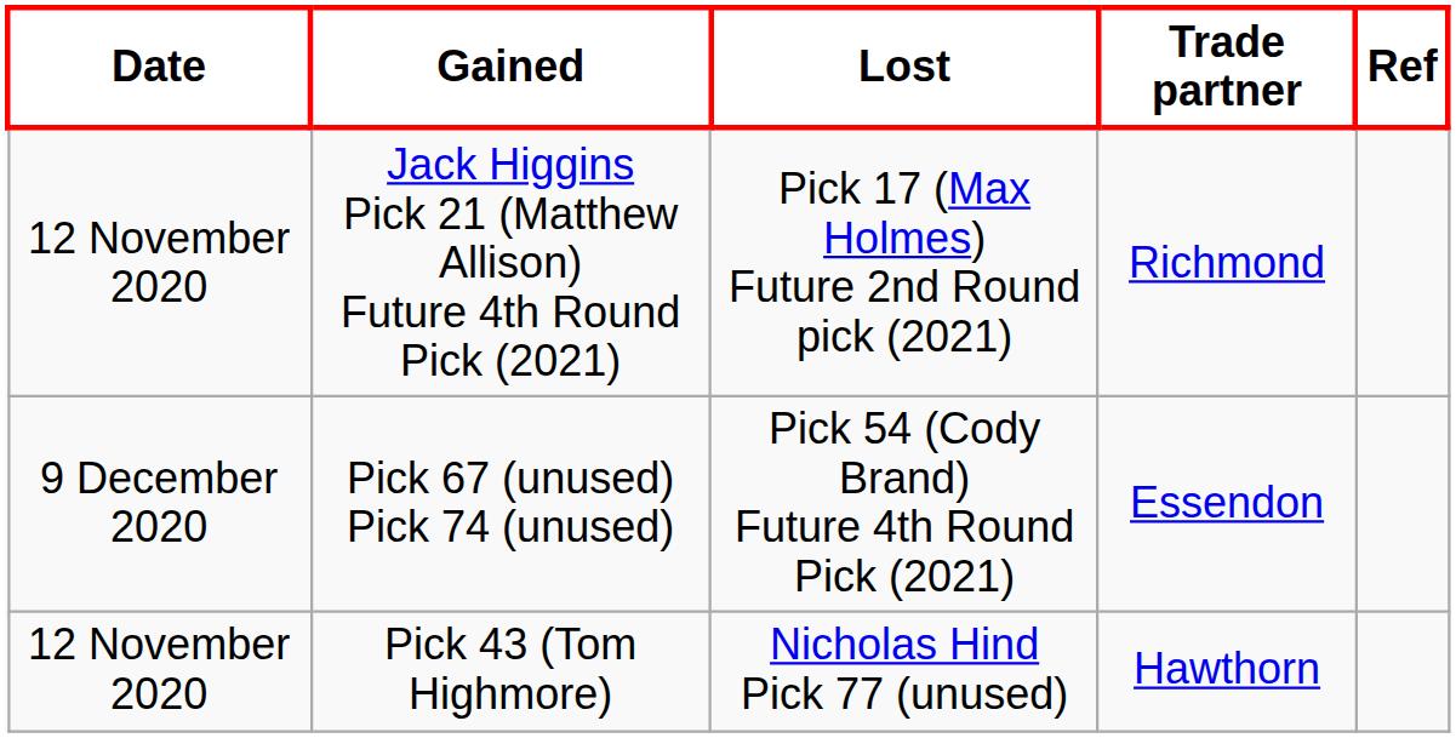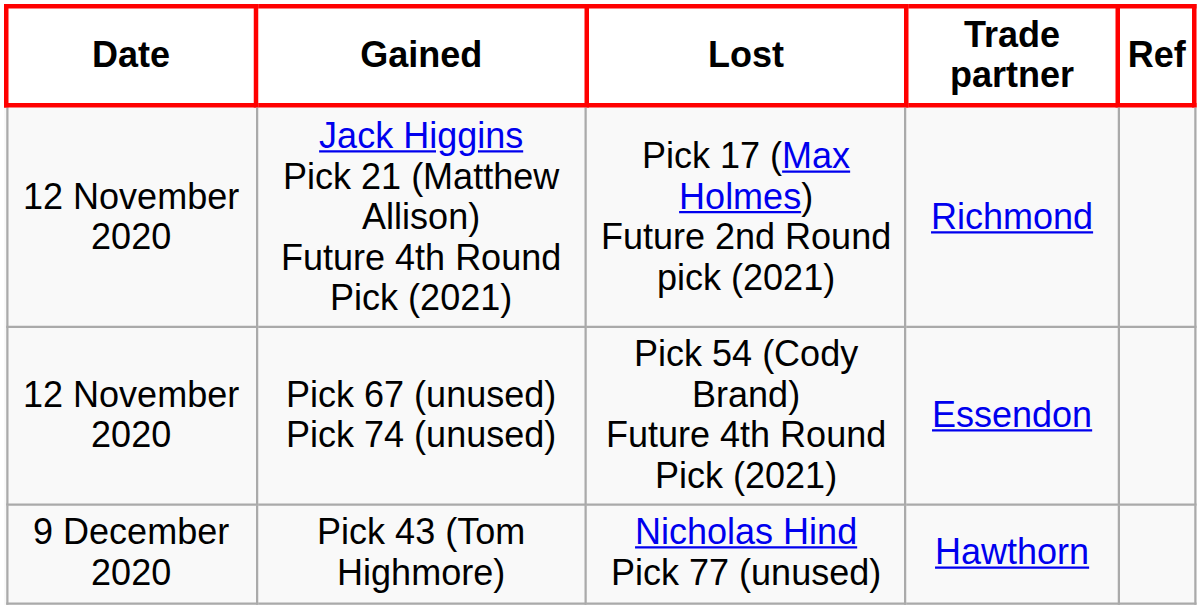 <table class="wikitable" style="text-align:center; font-size:100%; width:60%;">
 <tr>
 <th style="background:white; border: solid red 2px;">Date</th>
 <th style="background:white; border: solid red 2px;">Gained</th>
 <th style="background:white; border: solid red 2px;">Lost</th>
 <th style="background:white; border: solid red 2px;">Trade partner</th>
 <th style="background:white; border: solid red 2px;">Ref</th>
 </tr>
 <tr>
 <td>12 November 2020</td>
 <td><a href='#'>Jack Higgins</a><br>Pick 21 (Matthew Allison)<br>Future 4th Round Pick (2021)</td>
 <td>Pick 17 (<a href='#'>Max Holmes</a>)<br>Future 2nd Round pick (2021)</td>
 <td><a href='#'>Richmond</a></td>
 <td></td>
 </tr>
 <tr>
-<td>9 December 2020</td>
+<td>12 November 2020</td>
 <td>Pick 67 (unused)<br>Pick 74 (unused)</td>
 <td>Pick 54 (Cody Brand)<br>Future 4th Round Pick (2021)</td>
 <td><a href='#'>Essendon</a></td>
 <td></td>
 </tr>
 <tr>
-<td>12 November 2020</td>
+<td>9 December 2020</td>
 <td>Pick 43 (Tom Highmore)</td>
 <td><a href='#'>Nicholas Hind</a><br>Pick 77 (unused)</td>
 <td><a href='#'>Hawthorn</a></td>
 <td></td>
 </tr>
 </table>
